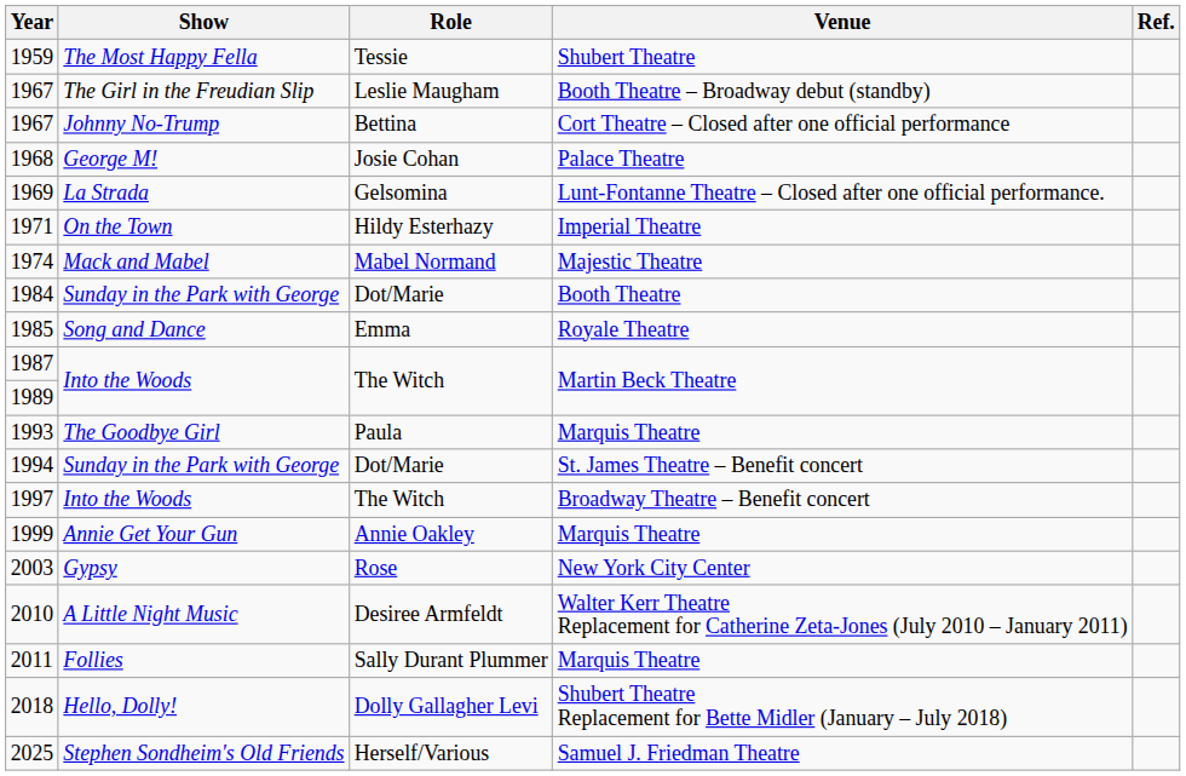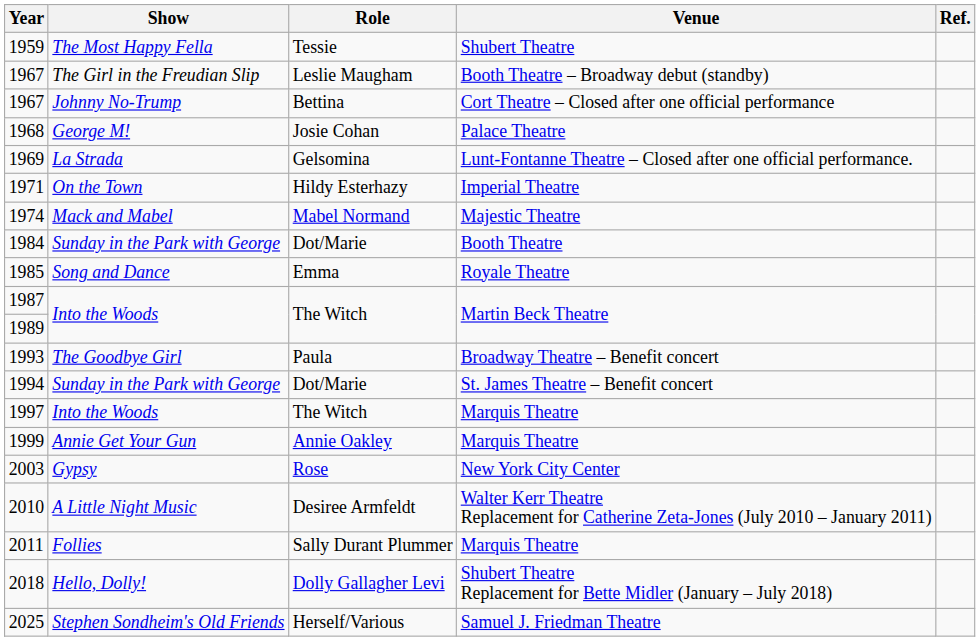 <table class="wikitable sortable">
 <tr>
 <th>Year</th>
 <th>Show</th>
 <th>Role</th>
 <th>Venue</th>
 <th>Ref.</th>
 </tr>
 <tr>
 <td>1959</td>
 <td><em><a href='#'>The Most Happy Fella</a></em></td>
 <td>Tessie</td>
 <td><a href='#'>Shubert Theatre</a></td>
 <td></td>
 </tr>
 <tr>
 <td>1967</td>
 <td><em>The Girl in the Freudian Slip</em></td>
 <td>Leslie Maugham</td>
 <td><a href='#'>Booth Theatre</a> – Broadway debut (standby)</td>
 <td></td>
 </tr>
 <tr>
 <td>1967</td>
 <td><em><a href='#'>Johnny No-Trump</a></em></td>
 <td>Bettina</td>
 <td><a href='#'>Cort Theatre</a> – Closed after one official performance</td>
 <td></td>
 </tr>
 <tr>
 <td>1968</td>
 <td><em><a href='#'>George M!</a></em></td>
 <td>Josie Cohan</td>
 <td><a href='#'>Palace Theatre</a></td>
 <td></td>
 </tr>
 <tr>
 <td>1969</td>
 <td><em><a href='#'>La Strada</a></em></td>
 <td>Gelsomina</td>
 <td><a href='#'>Lunt-Fontanne Theatre</a> – Closed after one official performance.</td>
 <td></td>
 </tr>
 <tr>
 <td>1971</td>
 <td><em><a href='#'>On the Town</a></em></td>
 <td>Hildy Esterhazy</td>
 <td><a href='#'>Imperial Theatre</a></td>
 <td></td>
 </tr>
 <tr>
 <td>1974</td>
 <td><em><a href='#'>Mack and Mabel</a></em></td>
 <td><a href='#'>Mabel Normand</a></td>
 <td><a href='#'>Majestic Theatre</a></td>
 <td></td>
 </tr>
 <tr>
 <td>1984</td>
 <td><em><a href='#'>Sunday in the Park with George</a></em></td>
 <td>Dot/Marie</td>
 <td><a href='#'>Booth Theatre</a></td>
 <td></td>
 </tr>
 <tr>
 <td>1985</td>
 <td><em><a href='#'>Song and Dance</a></em></td>
 <td>Emma</td>
 <td><a href='#'>Royale Theatre</a></td>
 <td></td>
 </tr>
 <tr>
 <td>1987</td>
 <td rowspan=2><em><a href='#'>Into the Woods</a></em></td>
 <td rowspan=2>The Witch</td>
 <td rowspan=2><a href='#'>Martin Beck Theatre</a></td>
 <td rowspan=2></td>
 </tr>
 <tr>
 <td>1989</td>
 </tr>
 <tr>
 <td>1993</td>
 <td><em><a href='#'>The Goodbye Girl</a></em></td>
 <td>Paula</td>
-<td><a href='#'>Marquis Theatre</a></td>
+<td><a href='#'>Broadway Theatre</a> – Benefit concert</td>
 <td></td>
 </tr>
 <tr>
 <td>1994</td>
 <td><em><a href='#'>Sunday in the Park with George</a></em></td>
 <td>Dot/Marie</td>
 <td><a href='#'>St. James Theatre</a> – Benefit concert</td>
 <td></td>
 </tr>
 <tr>
 <td>1997</td>
 <td><em><a href='#'>Into the Woods</a></em></td>
 <td>The Witch</td>
-<td><a href='#'>Broadway Theatre</a> – Benefit concert</td>
+<td><a href='#'>Marquis Theatre</a></td>
 <td></td>
 </tr>
 <tr>
 <td>1999</td>
 <td><em><a href='#'>Annie Get Your Gun</a></em></td>
 <td><a href='#'>Annie Oakley</a></td>
 <td><a href='#'>Marquis Theatre</a></td>
 <td></td>
 </tr>
 <tr>
 <td>2003</td>
 <td><em><a href='#'>Gypsy</a></em></td>
 <td><a href='#'>Rose</a></td>
 <td><a href='#'>New York City Center</a></td>
 <td></td>
 </tr>
 <tr>
 <td>2010</td>
 <td><em><a href='#'>A Little Night Music</a></em></td>
 <td>Desiree Armfeldt</td>
 <td><a href='#'>Walter Kerr Theatre</a> <br>Replacement for <a href='#'>Catherine Zeta-Jones</a> (July 2010 – January 2011)</td>
 <td></td>
 </tr>
 <tr>
 <td>2011</td>
 <td><em><a href='#'>Follies</a></em></td>
 <td>Sally Durant Plummer</td>
 <td><a href='#'>Marquis Theatre</a></td>
 <td></td>
 </tr>
 <tr>
 <td>2018</td>
 <td><em><a href='#'>Hello, Dolly!</a></em></td>
 <td><a href='#'>Dolly Gallagher Levi</a></td>
 <td><a href='#'>Shubert Theatre</a> <br>Replacement for <a href='#'>Bette Midler</a> (January – July 2018)</td>
 <td></td>
 </tr>
 <tr>
 <td>2025</td>
 <td><em><a href='#'>Stephen Sondheim's Old Friends</a></em></td>
 <td>Herself/Various</td>
 <td><a href='#'>Samuel J. Friedman Theatre</a></td>
 <td></td>
 </tr>
 </table>
